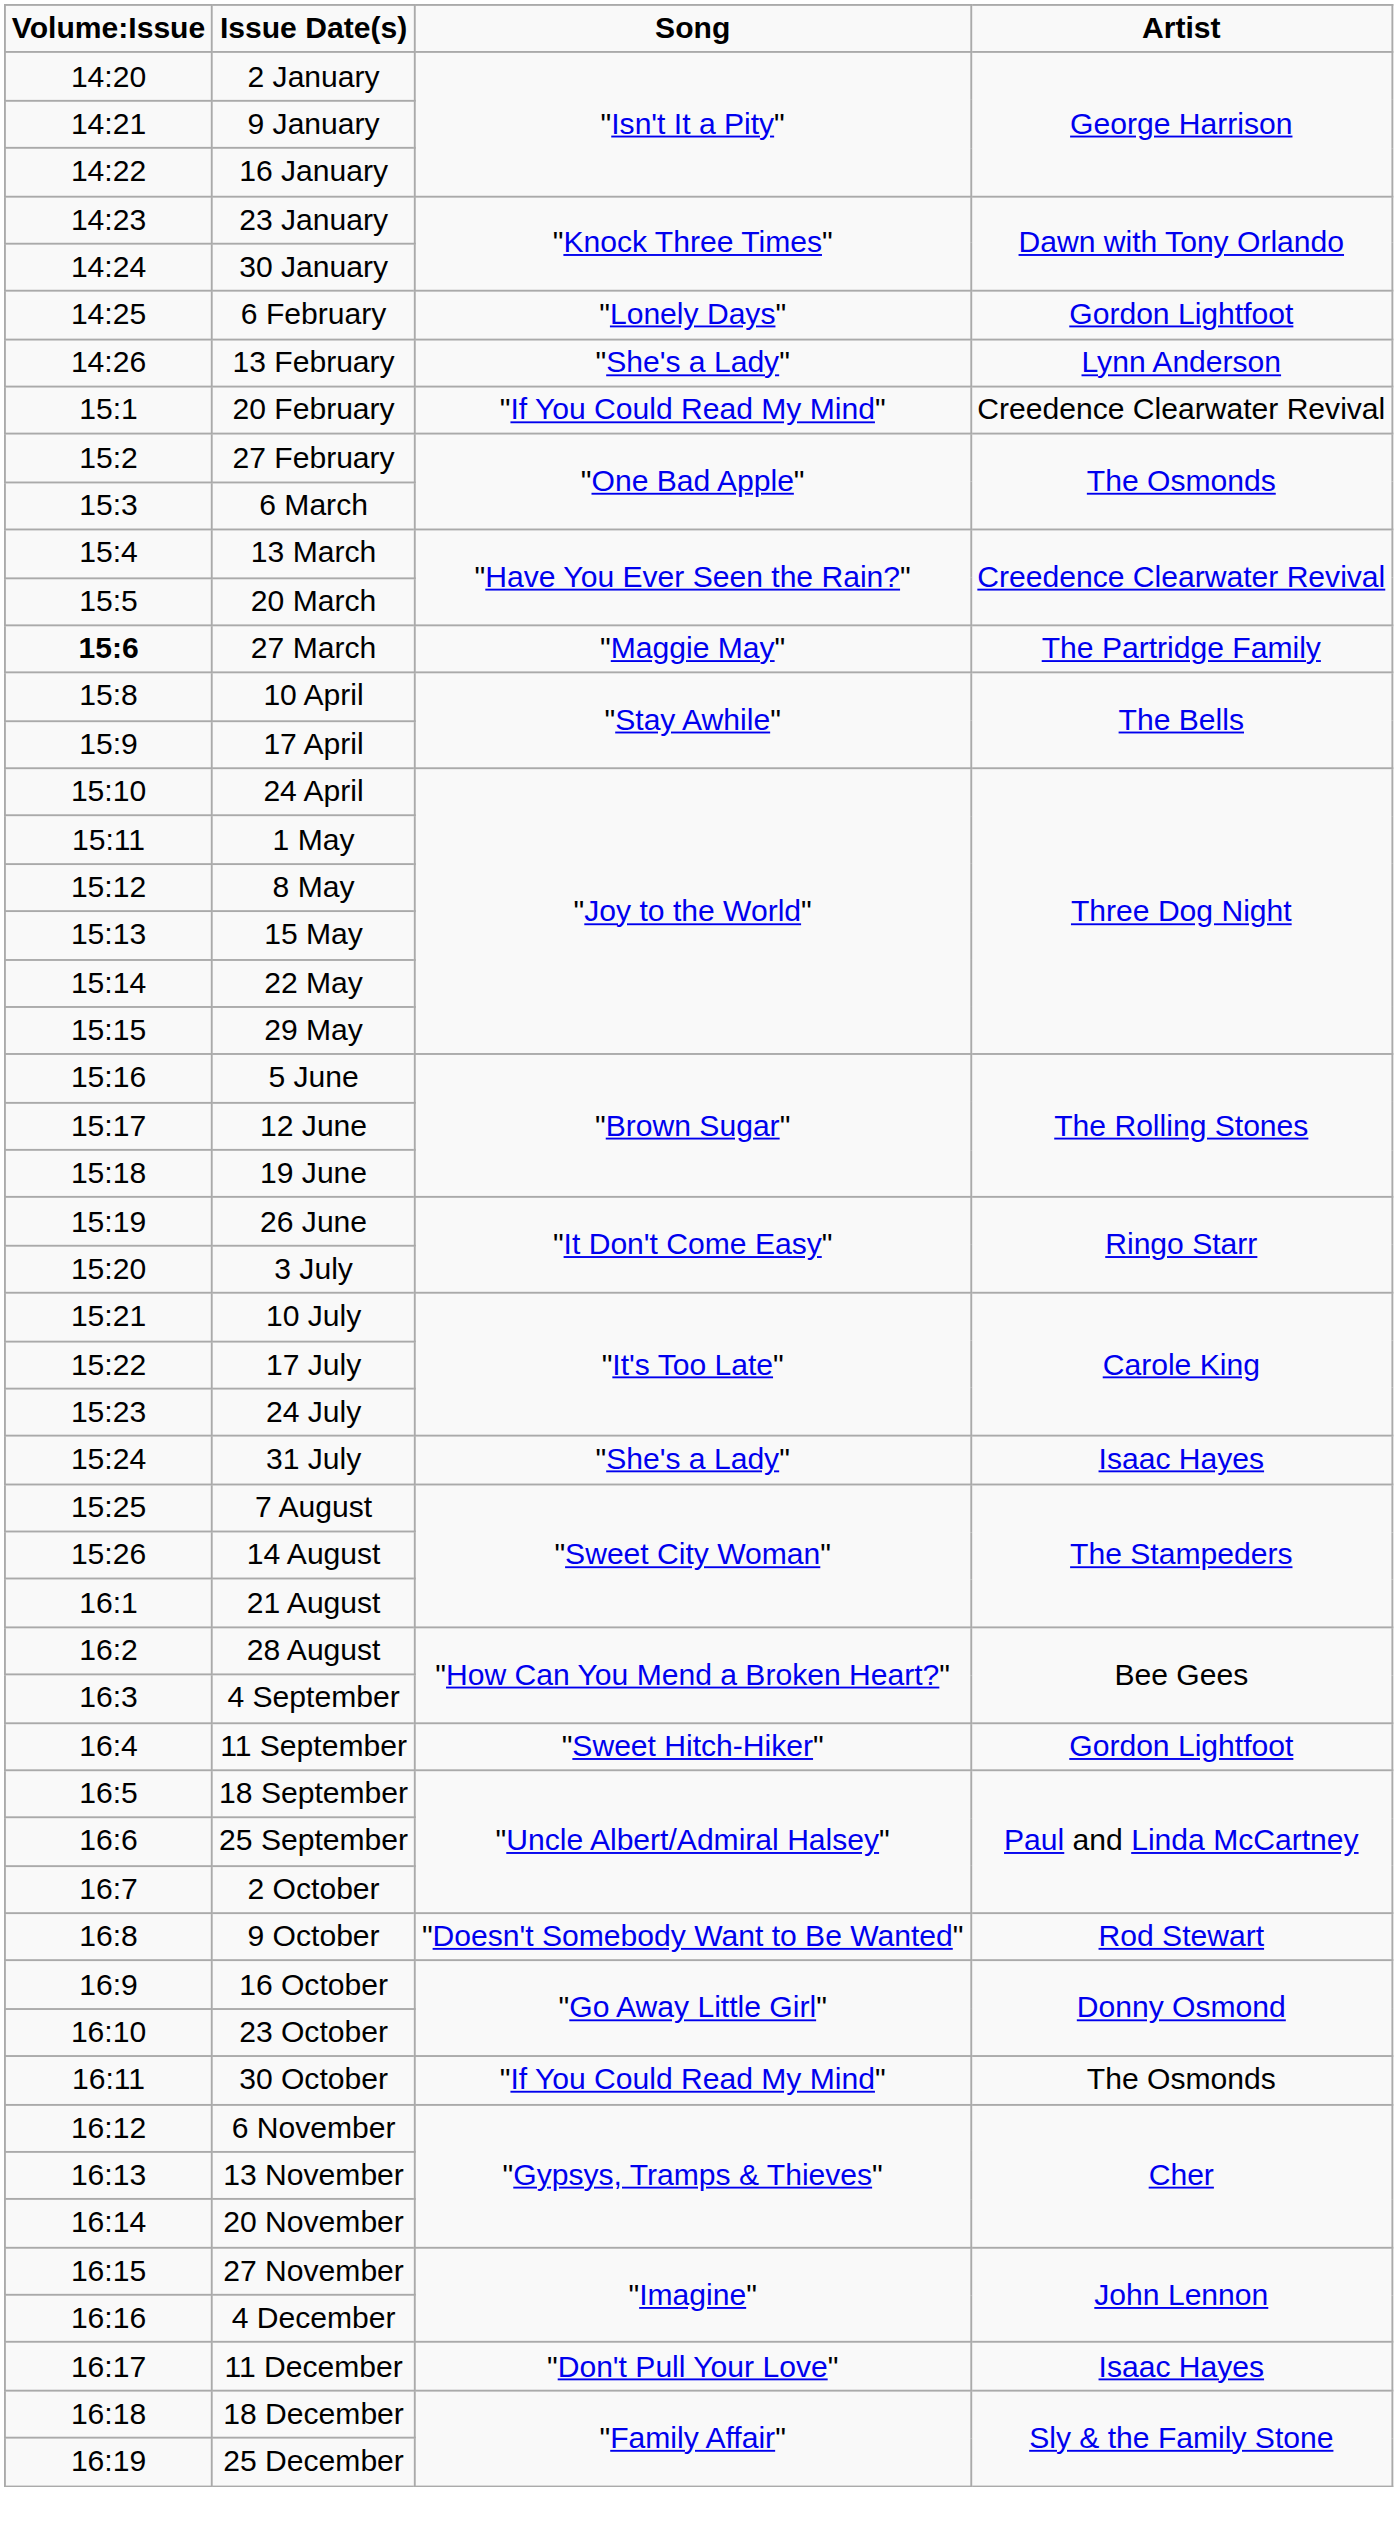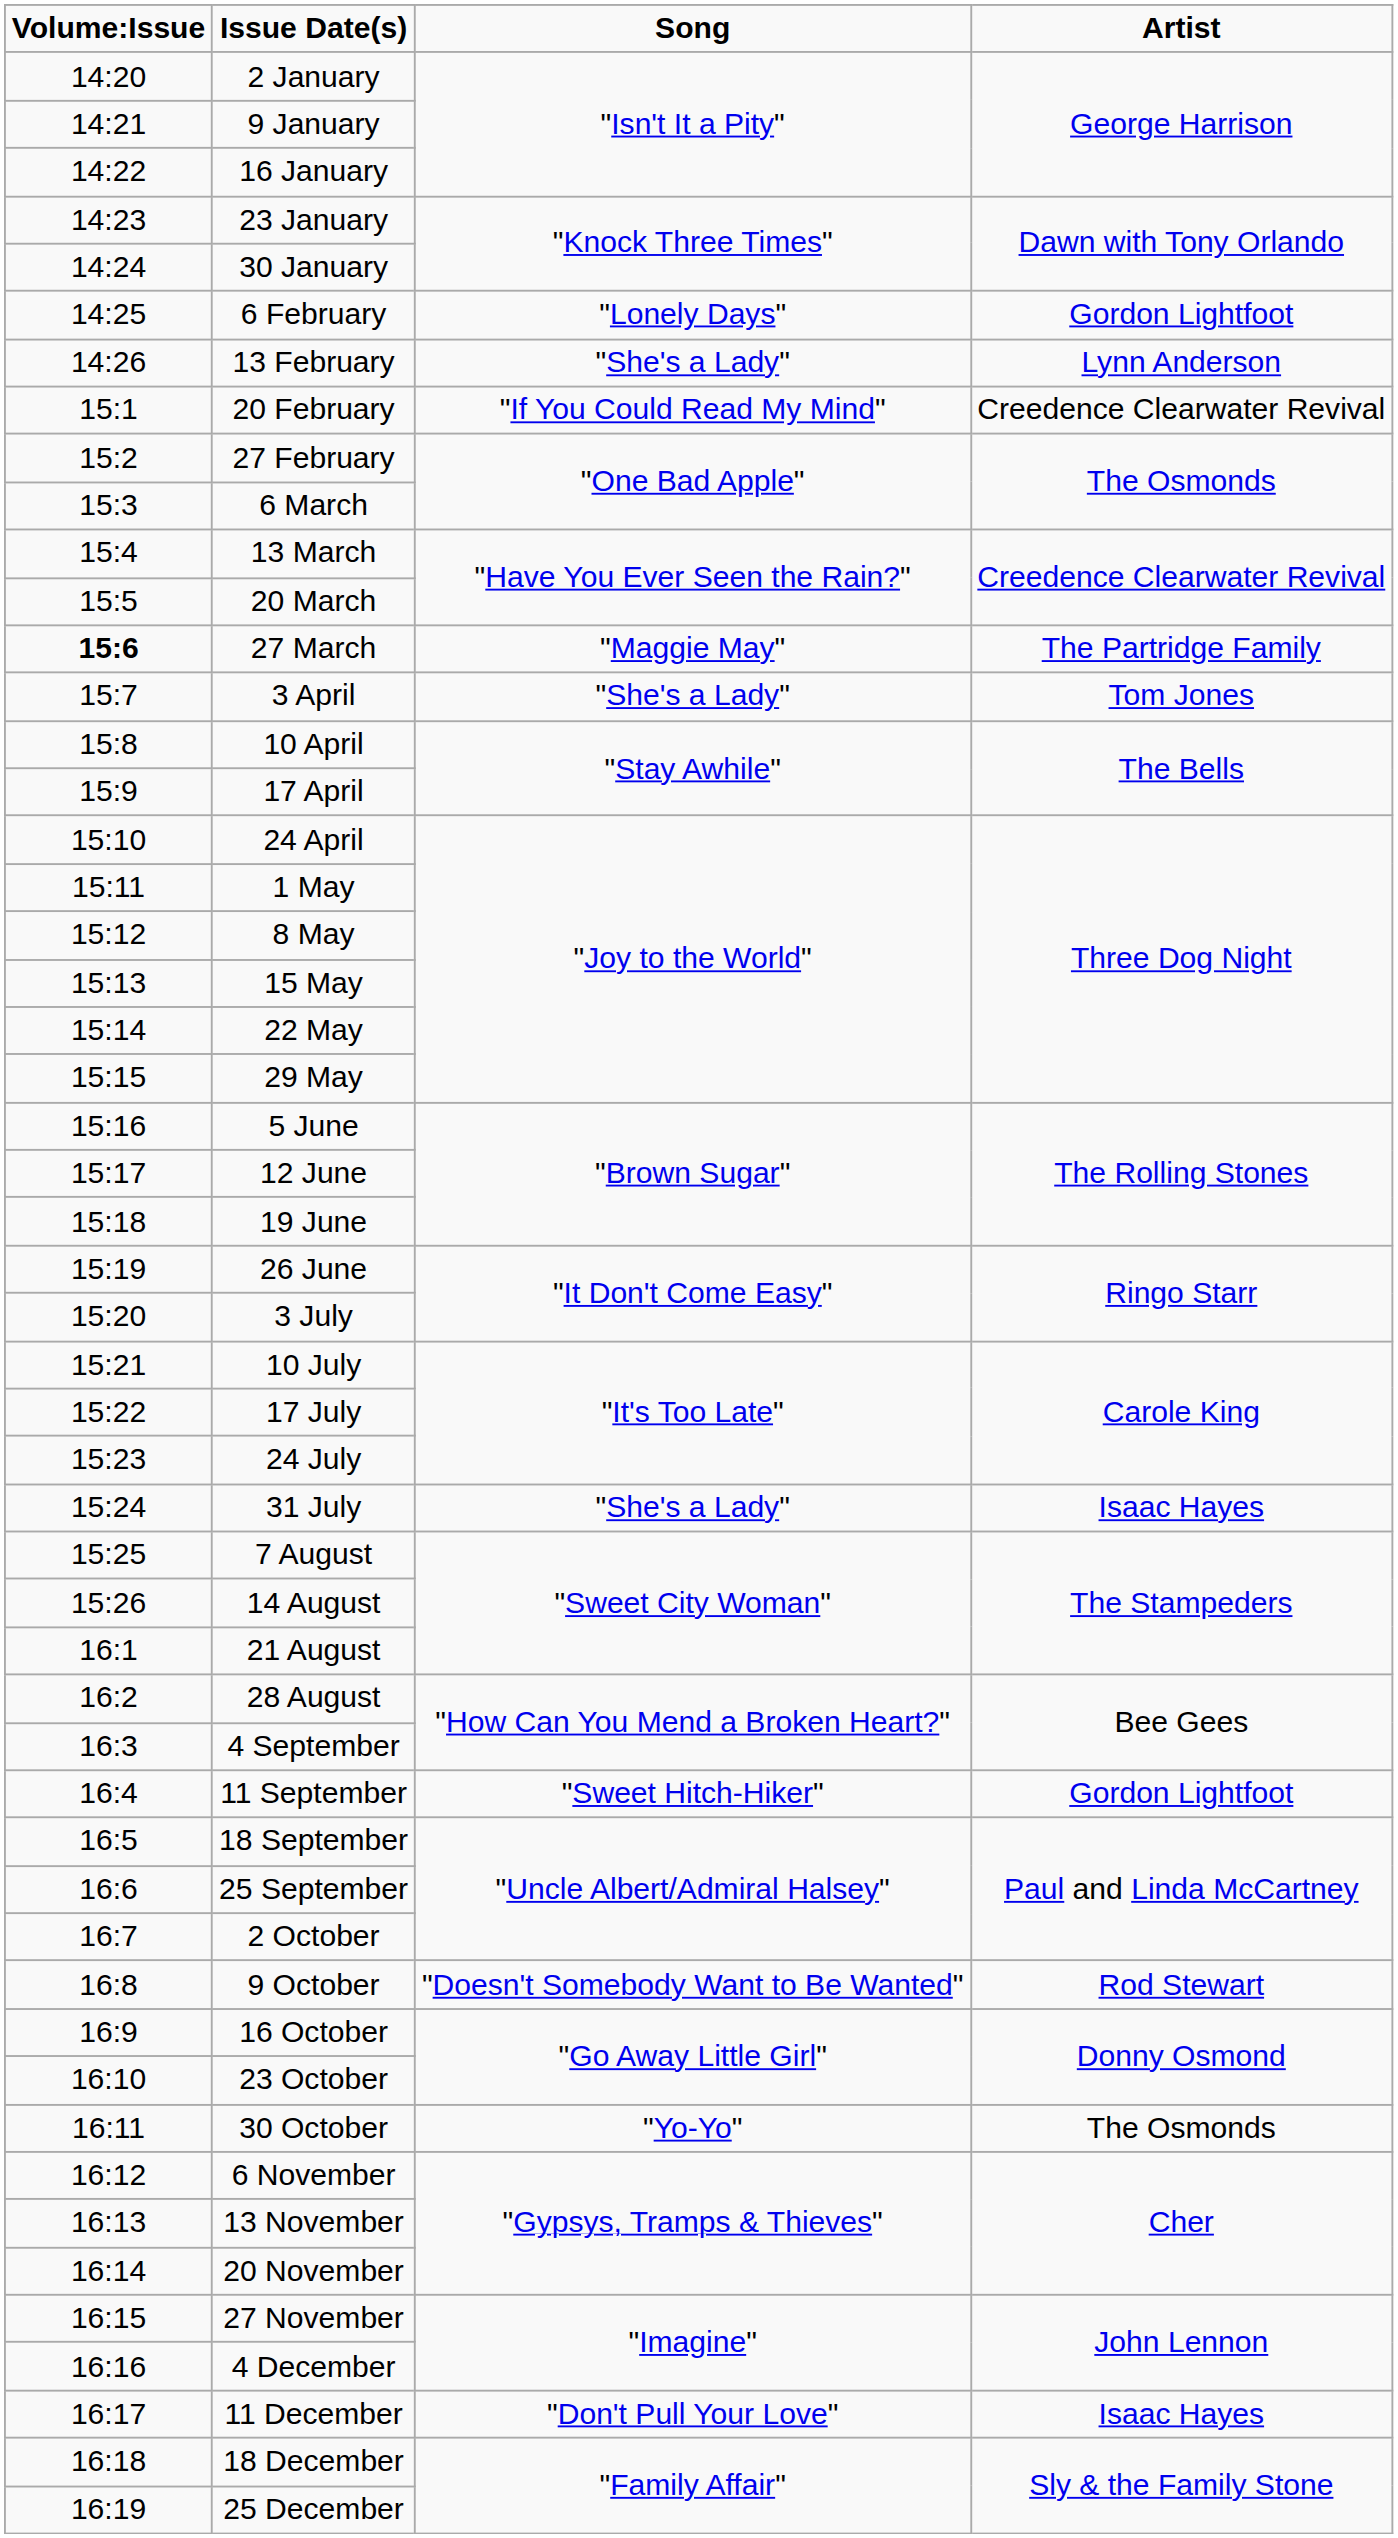 <table class="wikitable" style="text-align:center;">
 <tr>
 <td><strong>Volume:Issue</strong></td>
 <td><strong>Issue Date(s)</strong></td>
 <td><strong>Song</strong></td>
 <td><strong>Artist</strong></td>
 </tr>
 <tr>
 <td>14:20</td>
 <td>2 January</td>
 <td rowspan="3">"<a href='#'>Isn't It a Pity</a>"</td>
 <td rowspan="3"><a href='#'>George Harrison</a></td>
 </tr>
 <tr>
 <td>14:21</td>
 <td>9 January</td>
 </tr>
 <tr>
 <td>14:22</td>
 <td>16 January</td>
 </tr>
 <tr>
 <td>14:23</td>
 <td>23 January</td>
 <td rowspan="2">"<a href='#'>Knock Three Times</a>"</td>
 <td rowspan="2"><a href='#'>Dawn with Tony Orlando</a></td>
 </tr>
 <tr>
 <td>14:24</td>
 <td>30 January</td>
 </tr>
 <tr>
 <td>14:25</td>
 <td>6 February</td>
 <td>"<a href='#'>Lonely Days</a>"</td>
 <td><a href='#'>Gordon Lightfoot</a></td>
 </tr>
 <tr>
 <td>14:26</td>
 <td>13 February</td>
 <td>"<a href='#'>She's a Lady</a>"</td>
 <td><a href='#'>Lynn Anderson</a></td>
 </tr>
 <tr>
 <td>15:1</td>
 <td>20 February</td>
 <td>"<a href='#'>If You Could Read My Mind</a>"</td>
 <td>Creedence Clearwater Revival</td>
 </tr>
 <tr>
 <td>15:2</td>
 <td>27 February</td>
 <td rowspan="2">"<a href='#'>One Bad Apple</a>"</td>
 <td rowspan="2"><a href='#'>The Osmonds</a></td>
 </tr>
 <tr>
 <td>15:3</td>
 <td>6 March</td>
 </tr>
 <tr>
 <td>15:4</td>
 <td>13 March</td>
 <td rowspan="2">"<a href='#'>Have You Ever Seen the Rain?</a>"</td>
 <td rowspan="2"><a href='#'>Creedence Clearwater Revival</a></td>
 </tr>
 <tr>
 <td>15:5</td>
 <td>20 March</td>
 </tr>
 <tr>
 <td><strong>15:6</strong></td>
 <td>27 March</td>
 <td>"<a href='#'>Maggie May</a>"</td>
 <td><a href='#'>The Partridge Family</a></td>
+</tr>
+<tr>
+<td>15:7</td>
+<td>3 April</td>
+<td>"<a href='#'>She's a Lady</a>"</td>
+<td><a href='#'>Tom Jones</a></td>
 </tr>
 <tr>
 <td>15:8</td>
 <td>10 April</td>
 <td rowspan="2">"<a href='#'>Stay Awhile</a>"</td>
 <td rowspan="2"><a href='#'>The Bells</a></td>
 </tr>
 <tr>
 <td>15:9</td>
 <td>17 April</td>
 </tr>
 <tr>
 <td>15:10</td>
 <td>24 April</td>
 <td rowspan="6">"<a href='#'>Joy to the World</a>"</td>
 <td rowspan="6"><a href='#'>Three Dog Night</a></td>
 </tr>
 <tr>
 <td>15:11</td>
 <td>1 May</td>
 </tr>
 <tr>
 <td>15:12</td>
 <td>8 May</td>
 </tr>
 <tr>
 <td>15:13</td>
 <td>15 May</td>
 </tr>
 <tr>
 <td>15:14</td>
 <td>22 May</td>
 </tr>
 <tr>
 <td>15:15</td>
 <td>29 May</td>
 </tr>
 <tr>
 <td>15:16</td>
 <td>5 June</td>
 <td rowspan="3">"<a href='#'>Brown Sugar</a>"</td>
 <td rowspan="3"><a href='#'>The Rolling Stones</a></td>
 </tr>
 <tr>
 <td>15:17</td>
 <td>12 June</td>
 </tr>
 <tr>
 <td>15:18</td>
 <td>19 June</td>
 </tr>
 <tr>
 <td>15:19</td>
 <td>26 June</td>
 <td rowspan="2">"<a href='#'>It Don't Come Easy</a>"</td>
 <td rowspan="2"><a href='#'>Ringo Starr</a></td>
 </tr>
 <tr>
 <td>15:20</td>
 <td>3 July</td>
 </tr>
 <tr>
 <td>15:21</td>
 <td>10 July</td>
 <td rowspan="3">"<a href='#'>It's Too Late</a>"</td>
 <td rowspan="3"><a href='#'>Carole King</a></td>
 </tr>
 <tr>
 <td>15:22</td>
 <td>17 July</td>
 </tr>
 <tr>
 <td>15:23</td>
 <td>24 July</td>
 </tr>
 <tr>
 <td>15:24</td>
 <td>31 July</td>
 <td>"<a href='#'>She's a Lady</a>"</td>
 <td><a href='#'>Isaac Hayes</a></td>
 </tr>
 <tr>
 <td>15:25</td>
 <td>7 August</td>
 <td rowspan="3">"<a href='#'>Sweet City Woman</a>"</td>
 <td rowspan="3"><a href='#'>The Stampeders</a></td>
 </tr>
 <tr>
 <td>15:26</td>
 <td>14 August</td>
 </tr>
 <tr>
 <td>16:1</td>
 <td>21 August</td>
 </tr>
 <tr>
 <td>16:2</td>
 <td>28 August</td>
 <td rowspan="2">"<a href='#'>How Can You Mend a Broken Heart?</a>"</td>
 <td rowspan="2">Bee Gees</td>
 </tr>
 <tr>
 <td>16:3</td>
 <td>4 September</td>
 </tr>
 <tr>
 <td>16:4</td>
 <td>11 September</td>
 <td>"<a href='#'>Sweet Hitch-Hiker</a>"</td>
 <td><a href='#'>Gordon Lightfoot</a></td>
 </tr>
 <tr>
 <td>16:5</td>
 <td>18 September</td>
 <td rowspan="3">"<a href='#'>Uncle Albert/Admiral Halsey</a>"</td>
 <td rowspan="3"><a href='#'>Paul</a> and <a href='#'>Linda McCartney</a></td>
 </tr>
 <tr>
 <td>16:6</td>
 <td>25 September</td>
 </tr>
 <tr>
 <td>16:7</td>
 <td>2 October</td>
 </tr>
 <tr>
 <td>16:8</td>
 <td>9 October</td>
 <td>"<a href='#'>Doesn't Somebody Want to Be Wanted</a>"</td>
 <td><a href='#'>Rod Stewart</a></td>
 </tr>
 <tr>
 <td>16:9</td>
 <td>16 October</td>
 <td rowspan="2">"<a href='#'>Go Away Little Girl</a>"</td>
 <td rowspan="2"><a href='#'>Donny Osmond</a></td>
 </tr>
 <tr>
 <td>16:10</td>
 <td>23 October</td>
 </tr>
 <tr>
 <td>16:11</td>
 <td>30 October</td>
-<td>"<a href='#'>If You Could Read My Mind</a>"</td>
+<td>"<a href='#'>Yo-Yo</a>"</td>
 <td>The Osmonds</td>
 </tr>
 <tr>
 <td>16:12</td>
 <td>6 November</td>
 <td rowspan="3">"<a href='#'>Gypsys, Tramps & Thieves</a>"</td>
 <td rowspan="3"><a href='#'>Cher</a></td>
 </tr>
 <tr>
 <td>16:13</td>
 <td>13 November</td>
 </tr>
 <tr>
 <td>16:14</td>
 <td>20 November</td>
 </tr>
 <tr>
 <td>16:15</td>
 <td>27 November</td>
 <td rowspan="2">"<a href='#'>Imagine</a>"</td>
 <td rowspan="2"><a href='#'>John Lennon</a></td>
 </tr>
 <tr>
 <td>16:16</td>
 <td>4 December</td>
 </tr>
 <tr>
 <td>16:17</td>
 <td>11 December</td>
 <td>"<a href='#'>Don't Pull Your Love</a>"</td>
 <td><a href='#'>Isaac Hayes</a></td>
 </tr>
 <tr>
 <td>16:18</td>
 <td>18 December</td>
 <td rowspan="2">"<a href='#'>Family Affair</a>"</td>
 <td rowspan="2"><a href='#'>Sly & the Family Stone</a></td>
 </tr>
 <tr>
 <td>16:19</td>
 <td>25 December</td>
 </tr>
 </table>
